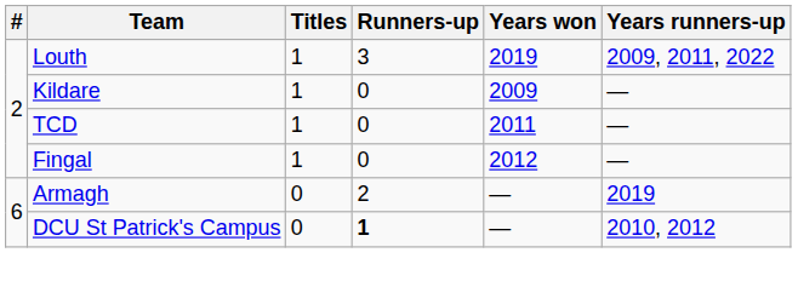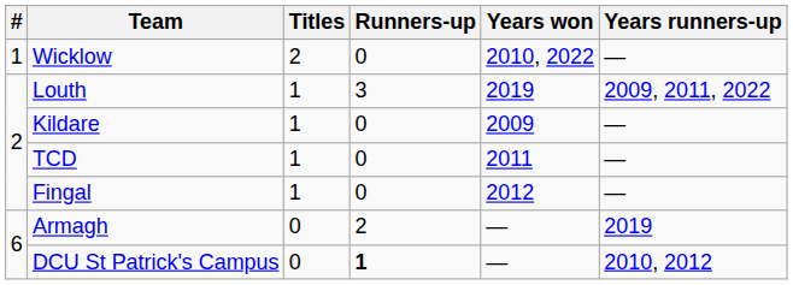 <table class="wikitable sortable">
 <tr>
 <th>#</th>
 <th><strong>Team</strong></th>
 <th><strong>Titles</strong></th>
 <th><strong>Runners-up</strong></th>
 <th><strong>Years won</strong></th>
 <th><strong>Years runners-up</strong></th>
+</tr>
+<tr>
+<td>1</td>
+<td><a href='#'>Wicklow</a></td>
+<td>2</td>
+<td>0</td>
+<td><a href='#'>2010</a>, <a href='#'>2022</a></td>
+<td>—</td>
 </tr>
 <tr>
 <td rowspan="4">2</td>
 <td><a href='#'>Louth</a></td>
 <td>1</td>
 <td>3</td>
 <td><a href='#'>2019</a></td>
 <td><a href='#'>2009</a>, <a href='#'>2011</a>, <a href='#'>2022</a></td>
 </tr>
 <tr>
 <td><a href='#'>Kildare</a></td>
 <td>1</td>
 <td>0</td>
 <td><a href='#'>2009</a></td>
 <td>—</td>
 </tr>
 <tr>
 <td><a href='#'>TCD</a></td>
 <td>1</td>
 <td>0</td>
 <td><a href='#'>2011</a></td>
 <td>—</td>
 </tr>
 <tr>
 <td><a href='#'>Fingal</a></td>
 <td>1</td>
 <td>0</td>
 <td><a href='#'>2012</a></td>
 <td>—</td>
 </tr>
 <tr>
 <td rowspan="2">6</td>
 <td><a href='#'>Armagh</a></td>
 <td>0</td>
 <td>2</td>
 <td>—</td>
 <td><a href='#'>2019</a></td>
 </tr>
 <tr>
 <td><a href='#'>DCU St Patrick's Campus</a></td>
 <td>0</td>
 <td><strong>1</strong></td>
 <td>—</td>
 <td><a href='#'>2010</a>, <a href='#'>2012</a></td>
 </tr>
 </table>
